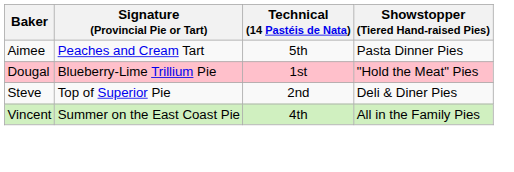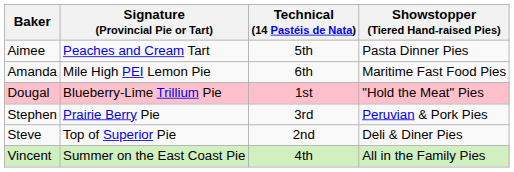 <table class="wikitable" style="text-align:center;">
 <tr>
 <th>Baker</th>
 <th>Signature<br><small>(Provincial Pie or Tart)</small></th>
 <th>Technical<br><small>(14 <a href='#'>Pastéis de Nata</a>)</small></th>
 <th>Showstopper<br><small>(Tiered Hand-raised Pies)</small></th>
 </tr>
 <tr>
 <td align="left">Aimee</td>
 <td align="left"><a href='#'>Peaches and Cream</a> Tart</td>
 <td>5th</td>
 <td align="left">Pasta Dinner Pies</td>
 </tr>
+<tr>
+<td align="left">Amanda</td>
+<td align="left">Mile High <a href='#'>PEI</a> Lemon Pie</td>
+<td>6th</td>
+<td align="left">Maritime Fast Food Pies</td>
+</tr>
 <tr bgcolor=pink>
 <td align="left">Dougal</td>
 <td align="left">Blueberry-Lime <a href='#'>Trillium</a> Pie</td>
 <td>1st</td>
 <td align="left">"Hold the Meat" Pies</td>
+</tr>
+<tr>
+<td align="left">Stephen</td>
+<td align="left"><a href='#'>Prairie Berry</a> Pie</td>
+<td>3rd</td>
+<td align="left"><a href='#'>Peruvian</a> & Pork Pies</td>
 </tr>
 <tr>
 <td align="left">Steve</td>
 <td align="left">Top of <a href='#'>Superior</a> Pie</td>
 <td>2nd</td>
 <td align="left">Deli & Diner Pies</td>
 </tr>
 <tr style="background:#d0f0c0;">
 <td align="left">Vincent</td>
 <td align="left">Summer on the East Coast Pie</td>
 <td>4th</td>
 <td align="left">All in the Family Pies</td>
 </tr>
 </table>
